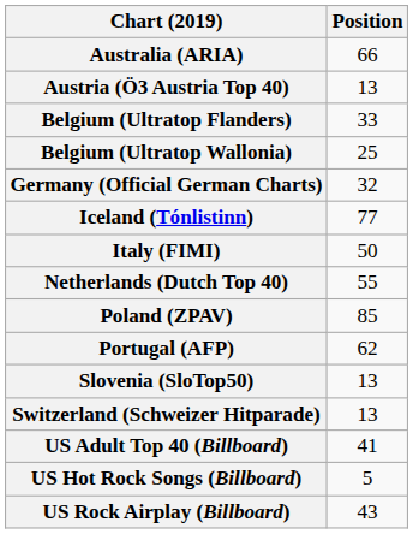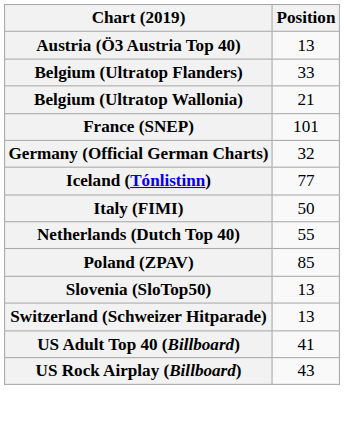 <table class="wikitable sortable plainrowheaders" style="text-align:center">
 <tr>
 <th scope="col">Chart (2019)</th>
 <th scope="col">Position</th>
-</tr>
-<tr>
-<th scope="row">Australia (ARIA)</th>
-<td>66</td>
 </tr>
 <tr>
 <th scope="row">Austria (Ö3 Austria Top 40)</th>
 <td>13</td>
 </tr>
 <tr>
 <th scope="row">Belgium (Ultratop Flanders)</th>
 <td>33</td>
 </tr>
 <tr>
 <th scope="row">Belgium (Ultratop Wallonia)</th>
-<td>25</td>
+<td>21</td>
+</tr>
+<tr>
+<th scope="row">France (SNEP)</th>
+<td>101</td>
 </tr>
 <tr>
 <th scope="row">Germany (Official German Charts)</th>
 <td>32</td>
 </tr>
 <tr>
 <th scope="row">Iceland (<a href='#'>Tónlistinn</a>)</th>
 <td>77</td>
 </tr>
 <tr>
 <th scope="row">Italy (FIMI)</th>
 <td>50</td>
 </tr>
 <tr>
 <th scope="row">Netherlands (Dutch Top 40)</th>
 <td>55</td>
 </tr>
 <tr>
 <th scope="row">Poland (ZPAV)</th>
 <td>85</td>
 </tr>
 <tr>
-<th scope="row">Portugal (AFP)</th>
-<td>62</td>
-</tr>
-<tr>
 <th scope="row">Slovenia (SloTop50)</th>
 <td>13</td>
 </tr>
 <tr>
 <th scope="row">Switzerland (Schweizer Hitparade)</th>
 <td>13</td>
 </tr>
 <tr>
 <th scope="row">US Adult Top 40 (<em>Billboard</em>)</th>
 <td>41</td>
 </tr>
 <tr>
-<th scope="row">US Hot Rock Songs (<em>Billboard</em>)</th>
-<td>5</td>
-</tr>
-<tr>
 <th scope="row">US Rock Airplay (<em>Billboard</em>)</th>
 <td>43</td>
 </tr>
 </table>
